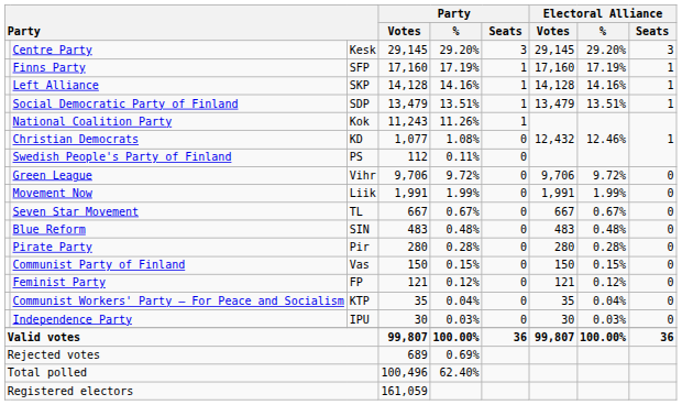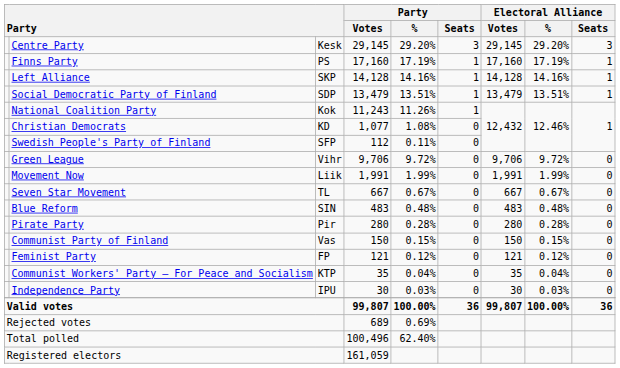 <table class="wikitable" border="1" style="text-align:right;">
 <tr>
 <th style="text-align:left;" valign=bottom rowspan=2 colspan=3>Party</th>
 <th colspan=3>Party</th>
 <th colspan=3>Electoral Alliance</th>
 </tr>
 <tr>
 <th align=center valign=bottom width="50">Votes</th>
 <th align=center valign=bottom width="50">%</th>
 <th align=center valign=bottom width="50">Seats</th>
 <th align=center valign=bottom width="50">Votes</th>
 <th align=center valign=bottom width="50">%</th>
 <th align=center valign=bottom width="50">Seats</th>
 </tr>
 <tr>
 <td></td>
 <td align=left><a href='#'>Centre Party</a></td>
 <td align=left>Kesk</td>
 <td>29,145</td>
 <td>29.20%</td>
 <td>3</td>
 <td>29,145</td>
 <td>29.20%</td>
 <td>3</td>
 </tr>
 <tr>
 <td></td>
 <td align=left><a href='#'>Finns Party</a></td>
-<td align=left>SFP</td>
+<td align=left>PS</td>
 <td>17,160</td>
 <td>17.19%</td>
 <td>1</td>
 <td>17,160</td>
 <td>17.19%</td>
 <td>1</td>
 </tr>
 <tr>
 <td></td>
 <td align=left><a href='#'>Left Alliance</a></td>
 <td align=left>SKP</td>
 <td>14,128</td>
 <td>14.16%</td>
 <td>1</td>
 <td>14,128</td>
 <td>14.16%</td>
 <td>1</td>
 </tr>
 <tr>
 <td></td>
 <td align=left style="white-space: nowrap;"><a href='#'>Social Democratic Party of Finland</a></td>
 <td align=left>SDP</td>
 <td>13,479</td>
 <td>13.51%</td>
 <td>1</td>
 <td>13,479</td>
 <td>13.51%</td>
 <td>1</td>
 </tr>
 <tr>
 <td></td>
 <td align=left><a href='#'>National Coalition Party</a></td>
 <td align=left>Kok</td>
 <td>11,243</td>
 <td>11.26%</td>
 <td>1</td>
 <td rowspan=3>12,432</td>
 <td rowspan=3>12.46%</td>
 <td rowspan=3>1</td>
 </tr>
 <tr>
 <td></td>
 <td align=left><a href='#'>Christian Democrats</a></td>
 <td align=left>KD</td>
 <td>1,077</td>
 <td>1.08%</td>
 <td>0</td>
 </tr>
 <tr>
 <td></td>
 <td align=left><a href='#'>Swedish People's Party of Finland</a></td>
-<td align=left>PS</td>
+<td align=left>SFP</td>
 <td>112</td>
 <td>0.11%</td>
 <td>0</td>
 </tr>
 <tr>
 <td></td>
 <td align=left><a href='#'>Green League</a></td>
 <td align=left>Vihr</td>
 <td>9,706</td>
 <td>9.72%</td>
 <td>0</td>
 <td>9,706</td>
 <td>9.72%</td>
 <td>0</td>
 </tr>
 <tr>
 <td></td>
 <td align=left><a href='#'>Movement Now</a></td>
 <td align=left>Liik</td>
 <td>1,991</td>
 <td>1.99%</td>
 <td>0</td>
 <td>1,991</td>
 <td>1.99%</td>
 <td>0</td>
 </tr>
 <tr>
 <td></td>
 <td align=left><a href='#'>Seven Star Movement</a></td>
 <td align=left>TL</td>
 <td>667</td>
 <td>0.67%</td>
 <td>0</td>
 <td>667</td>
 <td>0.67%</td>
 <td>0</td>
 </tr>
 <tr>
 <td></td>
 <td align=left><a href='#'>Blue Reform</a></td>
 <td align=left>SIN</td>
 <td>483</td>
 <td>0.48%</td>
 <td>0</td>
 <td>483</td>
 <td>0.48%</td>
 <td>0</td>
 </tr>
 <tr>
 <td></td>
 <td align=left><a href='#'>Pirate Party</a></td>
 <td align=left>Pir</td>
 <td>280</td>
 <td>0.28%</td>
 <td>0</td>
 <td>280</td>
 <td>0.28%</td>
 <td>0</td>
 </tr>
 <tr>
 <td></td>
 <td align=left><a href='#'>Communist Party of Finland</a></td>
 <td align=left>Vas</td>
 <td>150</td>
 <td>0.15%</td>
 <td>0</td>
 <td>150</td>
 <td>0.15%</td>
 <td>0</td>
 </tr>
 <tr>
 <td></td>
 <td align=left><a href='#'>Feminist Party</a></td>
 <td align=left>FP</td>
 <td>121</td>
 <td>0.12%</td>
 <td>0</td>
 <td>121</td>
 <td>0.12%</td>
 <td>0</td>
 </tr>
 <tr>
 <td></td>
 <td align=left><a href='#'>Communist Workers' Party – For Peace and Socialism</a></td>
 <td align=left>KTP</td>
 <td>35</td>
 <td>0.04%</td>
 <td>0</td>
 <td>35</td>
 <td>0.04%</td>
 <td>0</td>
 </tr>
 <tr>
 <td></td>
 <td align=left><a href='#'>Independence Party</a></td>
 <td align=left>IPU</td>
 <td>30</td>
 <td>0.03%</td>
 <td>0</td>
 <td>30</td>
 <td>0.03%</td>
 <td>0</td>
 </tr>
 <tr>
 </tr>
 <tr style="font-weight:bold">
 <td align=left colspan=3>Valid votes</td>
 <td>99,807</td>
 <td>100.00%</td>
 <td>36</td>
 <td>99,807</td>
 <td>100.00%</td>
 <td>36</td>
 </tr>
 <tr>
 <td align=left colspan=3>Rejected votes</td>
 <td>689</td>
 <td>0.69%</td>
 <td></td>
 <td></td>
 <td></td>
 <td></td>
 </tr>
 <tr>
 <td align=left colspan=3>Total polled</td>
 <td>100,496</td>
 <td>62.40%</td>
 <td></td>
 <td></td>
 <td></td>
 <td></td>
 </tr>
 <tr>
 <td align=left colspan=3>Registered electors</td>
 <td>161,059</td>
 <td></td>
 <td></td>
 <td></td>
 <td></td>
 <td></td>
 </tr>
 </table>
